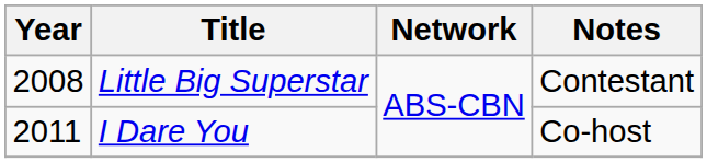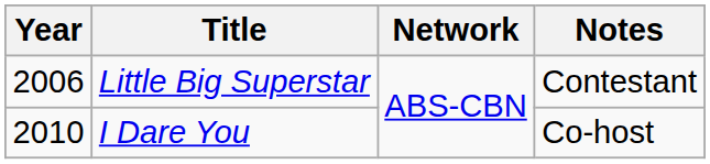 <table class="wikitable">
 <tr>
 <th>Year</th>
 <th>Title</th>
 <th>Network</th>
 <th>Notes</th>
 </tr>
 <tr>
-<td>2008</td>
+<td>2006</td>
 <td><em><a href='#'>Little Big Superstar</a></em></td>
 <td rowspan=2><a href='#'>ABS-CBN</a></td>
 <td>Contestant</td>
 </tr>
 <tr>
-<td>2011</td>
+<td>2010</td>
 <td><em><a href='#'>I Dare You</a></em></td>
 <td>Co-host</td>
 </tr>
 </table>
